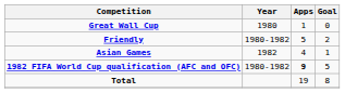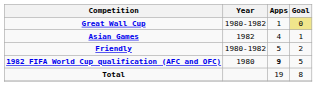 <table class="wikitable" style="font-size:90%; text-align: center;">
 <tr>
 <th>Competition</th>
 <th>Year</th>
 <th>Apps</th>
 <th>Goal</th>
 </tr>
 <tr>
 <td rowspan=1><strong><a href='#'>Great Wall Cup</a></strong></td>
-<td>1980</td>
+<td>1980-1982</td>
 <td>1</td>
-<td>0</td>
+<td style="background: khaki;">0</td>
+</tr>
+<tr>
+<td rowspan=1><strong><a href='#'>Asian Games</a></strong></td>
+<td>1982</td>
+<td>4</td>
+<td>1</td>
 </tr>
 <tr>
 <td rowspan=1><strong><a href='#'>Friendly</a></strong></td>
 <td>1980-1982</td>
 <td>5</td>
 <td>2</td>
 </tr>
 <tr>
-<td rowspan=1><strong><a href='#'>Asian Games</a></strong></td>
-<td>1982</td>
-<td>4</td>
-<td>1</td>
-</tr>
-<tr>
 <td rowspan=1><strong><a href='#'>1982 FIFA World Cup qualification (AFC and OFC)</a></strong></td>
-<td>1980-1982</td>
+<td>1980</td>
 <td><strong>9</strong></td>
 <td>5</td>
 </tr>
 <tr>
 <td rowspan=1><strong>Total</strong></td>
 <td></td>
 <td>19</td>
 <td>8</td>
 </tr>
 <tr>
 </tr>
 <tr>
 </tr>
 </table>
